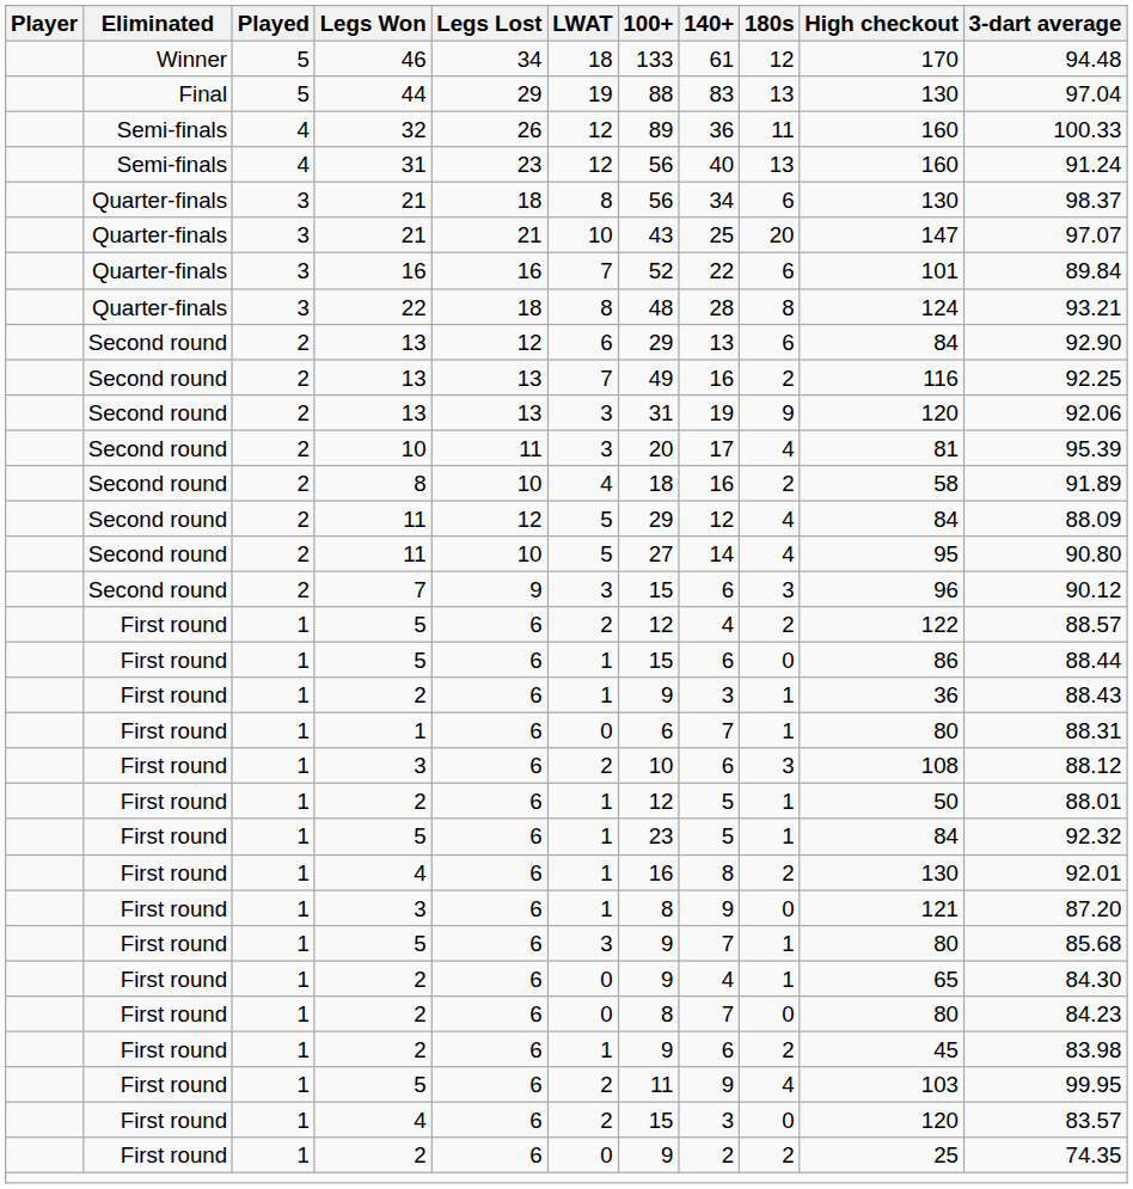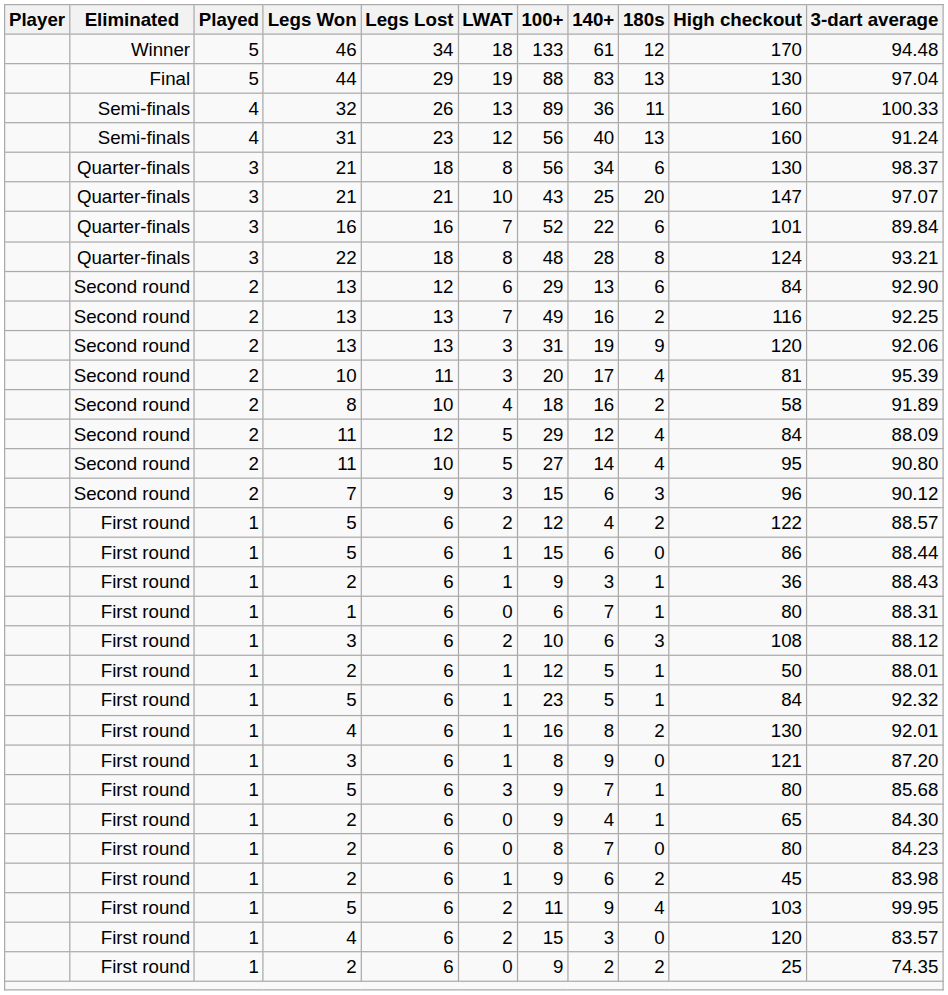 <table class="wikitable sortable" style="font-size: 95%; text-align: right">
 <tr>
 <th scope="col">Player</th>
 <th scope="col">Eliminated</th>
 <th scope="col">Played</th>
 <th scope="col">Legs Won</th>
 <th scope="col">Legs Lost</th>
 <th scope="col">LWAT</th>
 <th scope="col">100+</th>
 <th scope="col">140+</th>
 <th scope="col">180s</th>
 <th scope="col">High checkout</th>
 <th scope="col">3-dart average</th>
 </tr>
 <tr>
 <td align="left"> </td>
 <td>Winner</td>
 <td>5</td>
 <td>46</td>
 <td>34</td>
 <td>18</td>
 <td>133</td>
 <td>61</td>
 <td>12</td>
 <td>170</td>
 <td>94.48</td>
 </tr>
 <tr>
 <td align="left"> </td>
 <td>Final</td>
 <td>5</td>
 <td>44</td>
 <td>29</td>
 <td>19</td>
 <td>88</td>
 <td>83</td>
 <td>13</td>
 <td>130</td>
 <td>97.04</td>
 </tr>
 <tr>
 <td align="left"> </td>
 <td>Semi-finals</td>
 <td>4</td>
 <td>32</td>
 <td>26</td>
-<td>12</td>
+<td>13</td>
 <td>89</td>
 <td>36</td>
 <td>11</td>
 <td>160</td>
 <td>100.33</td>
 </tr>
 <tr>
 <td align="left"> </td>
 <td>Semi-finals</td>
 <td>4</td>
 <td>31</td>
 <td>23</td>
 <td>12</td>
 <td>56</td>
 <td>40</td>
 <td>13</td>
 <td>160</td>
 <td>91.24</td>
 </tr>
 <tr>
 <td align="left"> </td>
 <td>Quarter-finals</td>
 <td>3</td>
 <td>21</td>
 <td>18</td>
 <td>8</td>
 <td>56</td>
 <td>34</td>
 <td>6</td>
 <td>130</td>
 <td>98.37</td>
 </tr>
 <tr>
 <td align="left"> </td>
 <td>Quarter-finals</td>
 <td>3</td>
 <td>21</td>
 <td>21</td>
 <td>10</td>
 <td>43</td>
 <td>25</td>
 <td>20</td>
 <td>147</td>
 <td>97.07</td>
 </tr>
 <tr>
 <td align="left"> </td>
 <td>Quarter-finals</td>
 <td>3</td>
 <td>16</td>
 <td>16</td>
 <td>7</td>
 <td>52</td>
 <td>22</td>
 <td>6</td>
 <td>101</td>
 <td>89.84</td>
 </tr>
 <tr>
 <td align="left"> </td>
 <td>Quarter-finals</td>
 <td>3</td>
 <td>22</td>
 <td>18</td>
 <td>8</td>
 <td>48</td>
 <td>28</td>
 <td>8</td>
 <td>124</td>
 <td>93.21</td>
 </tr>
 <tr>
 <td align="left"> </td>
 <td>Second round</td>
 <td>2</td>
 <td>13</td>
 <td>12</td>
 <td>6</td>
 <td>29</td>
 <td>13</td>
 <td>6</td>
 <td>84</td>
 <td>92.90</td>
 </tr>
 <tr>
 <td align="left"> </td>
 <td>Second round</td>
 <td>2</td>
 <td>13</td>
 <td>13</td>
 <td>7</td>
 <td>49</td>
 <td>16</td>
 <td>2</td>
 <td>116</td>
 <td>92.25</td>
 </tr>
 <tr>
 <td align="left"> </td>
 <td>Second round</td>
 <td>2</td>
 <td>13</td>
 <td>13</td>
 <td>3</td>
 <td>31</td>
 <td>19</td>
 <td>9</td>
 <td>120</td>
 <td>92.06</td>
 </tr>
 <tr>
 <td align="left"> </td>
 <td>Second round</td>
 <td>2</td>
 <td>10</td>
 <td>11</td>
 <td>3</td>
 <td>20</td>
 <td>17</td>
 <td>4</td>
 <td>81</td>
 <td>95.39</td>
 </tr>
 <tr>
 <td align="left"> </td>
 <td>Second round</td>
 <td>2</td>
 <td>8</td>
 <td>10</td>
 <td>4</td>
 <td>18</td>
 <td>16</td>
 <td>2</td>
 <td>58</td>
 <td>91.89</td>
 </tr>
 <tr>
 <td align="left"> </td>
 <td>Second round</td>
 <td>2</td>
 <td>11</td>
 <td>12</td>
 <td>5</td>
 <td>29</td>
 <td>12</td>
 <td>4</td>
 <td>84</td>
 <td>88.09</td>
 </tr>
 <tr>
 <td align="left"> </td>
 <td>Second round</td>
 <td>2</td>
 <td>11</td>
 <td>10</td>
 <td>5</td>
 <td>27</td>
 <td>14</td>
 <td>4</td>
 <td>95</td>
 <td>90.80</td>
 </tr>
 <tr>
 <td align="left"> </td>
 <td>Second round</td>
 <td>2</td>
 <td>7</td>
 <td>9</td>
 <td>3</td>
 <td>15</td>
 <td>6</td>
 <td>3</td>
 <td>96</td>
 <td>90.12</td>
 </tr>
 <tr>
 <td align="left"> </td>
 <td>First round</td>
 <td>1</td>
 <td>5</td>
 <td>6</td>
 <td>2</td>
 <td>12</td>
 <td>4</td>
 <td>2</td>
 <td>122</td>
 <td>88.57</td>
 </tr>
 <tr>
 <td align="left"> </td>
 <td>First round</td>
 <td>1</td>
 <td>5</td>
 <td>6</td>
 <td>1</td>
 <td>15</td>
 <td>6</td>
 <td>0</td>
 <td>86</td>
 <td>88.44</td>
 </tr>
 <tr>
 <td align="left"> </td>
 <td>First round</td>
 <td>1</td>
 <td>2</td>
 <td>6</td>
 <td>1</td>
 <td>9</td>
 <td>3</td>
 <td>1</td>
 <td>36</td>
 <td>88.43</td>
 </tr>
 <tr>
 <td align="left"> </td>
 <td>First round</td>
 <td>1</td>
 <td>1</td>
 <td>6</td>
 <td>0</td>
 <td>6</td>
 <td>7</td>
 <td>1</td>
 <td>80</td>
 <td>88.31</td>
 </tr>
 <tr>
 <td align="left"> </td>
 <td>First round</td>
 <td>1</td>
 <td>3</td>
 <td>6</td>
 <td>2</td>
 <td>10</td>
 <td>6</td>
 <td>3</td>
 <td>108</td>
 <td>88.12</td>
 </tr>
 <tr>
 <td align="left"> </td>
 <td>First round</td>
 <td>1</td>
 <td>2</td>
 <td>6</td>
 <td>1</td>
 <td>12</td>
 <td>5</td>
 <td>1</td>
 <td>50</td>
 <td>88.01</td>
 </tr>
 <tr>
 <td align="left"> </td>
 <td>First round</td>
 <td>1</td>
 <td>5</td>
 <td>6</td>
 <td>1</td>
 <td>23</td>
 <td>5</td>
 <td>1</td>
 <td>84</td>
 <td>92.32</td>
 </tr>
 <tr>
 <td align="left"> </td>
 <td>First round</td>
 <td>1</td>
 <td>4</td>
 <td>6</td>
 <td>1</td>
 <td>16</td>
 <td>8</td>
 <td>2</td>
 <td>130</td>
 <td>92.01</td>
 </tr>
 <tr>
 <td align="left"> </td>
 <td>First round</td>
 <td>1</td>
 <td>3</td>
 <td>6</td>
 <td>1</td>
 <td>8</td>
 <td>9</td>
 <td>0</td>
 <td>121</td>
 <td>87.20</td>
 </tr>
 <tr>
 <td align="left"> </td>
 <td>First round</td>
 <td>1</td>
 <td>5</td>
 <td>6</td>
 <td>3</td>
 <td>9</td>
 <td>7</td>
 <td>1</td>
 <td>80</td>
 <td>85.68</td>
 </tr>
 <tr>
 <td align="left"> </td>
 <td>First round</td>
 <td>1</td>
 <td>2</td>
 <td>6</td>
 <td>0</td>
 <td>9</td>
 <td>4</td>
 <td>1</td>
 <td>65</td>
 <td>84.30</td>
 </tr>
 <tr>
 <td align="left"> </td>
 <td>First round</td>
 <td>1</td>
 <td>2</td>
 <td>6</td>
 <td>0</td>
 <td>8</td>
 <td>7</td>
 <td>0</td>
 <td>80</td>
 <td>84.23</td>
 </tr>
 <tr>
 <td align="left"> </td>
 <td>First round</td>
 <td>1</td>
 <td>2</td>
 <td>6</td>
 <td>1</td>
 <td>9</td>
 <td>6</td>
 <td>2</td>
 <td>45</td>
 <td>83.98</td>
 </tr>
 <tr>
 <td align="left"> </td>
 <td>First round</td>
 <td>1</td>
 <td>5</td>
 <td>6</td>
 <td>2</td>
 <td>11</td>
 <td>9</td>
 <td>4</td>
 <td>103</td>
 <td>99.95</td>
 </tr>
 <tr>
 <td align="left"> </td>
 <td>First round</td>
 <td>1</td>
 <td>4</td>
 <td>6</td>
 <td>2</td>
 <td>15</td>
 <td>3</td>
 <td>0</td>
 <td>120</td>
 <td>83.57</td>
 </tr>
 <tr>
 <td align="left"> </td>
 <td>First round</td>
 <td>1</td>
 <td>2</td>
 <td>6</td>
 <td>0</td>
 <td>9</td>
 <td>2</td>
 <td>2</td>
 <td>25</td>
 <td>74.35</td>
 </tr>
 <tr class="sortbottom">
 <td colspan="11"></td>
 </tr>
 </table>
